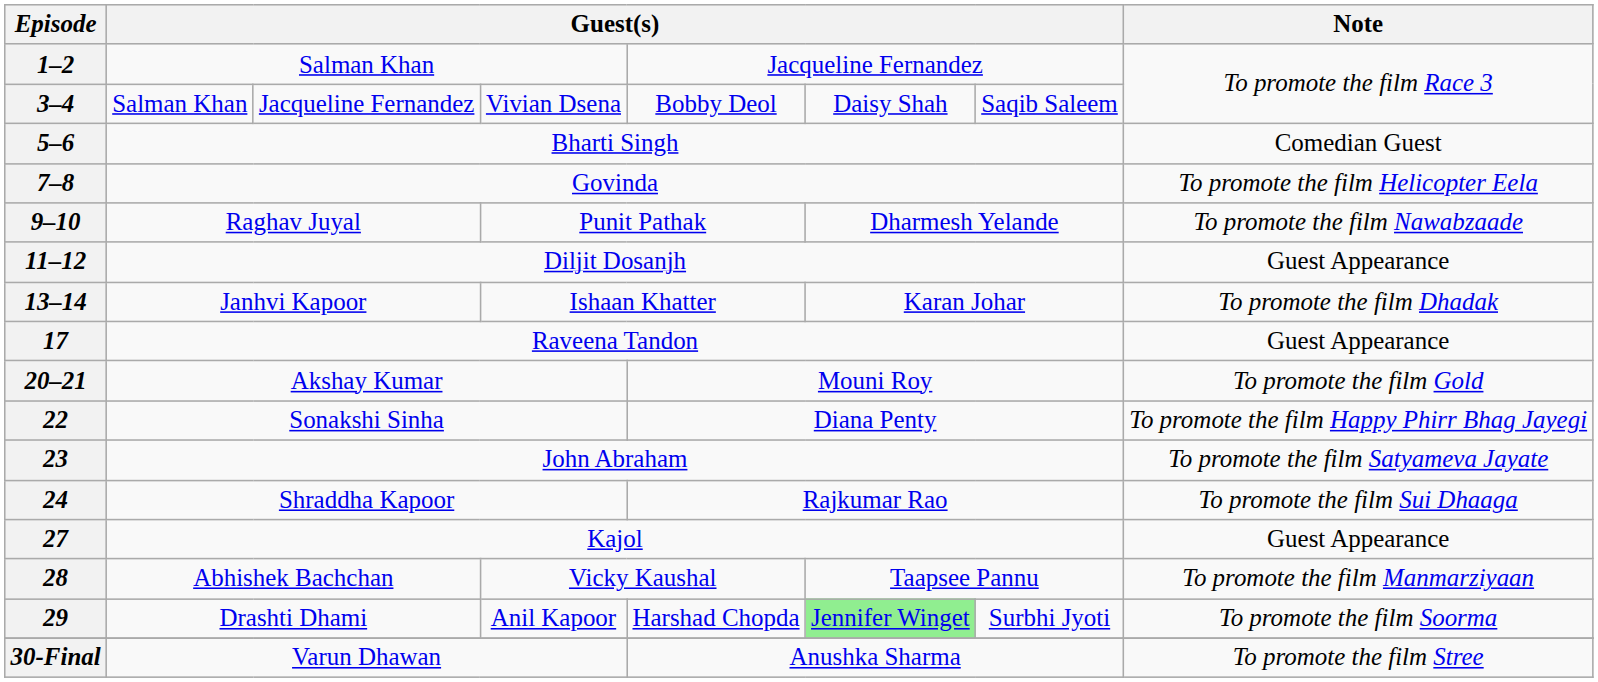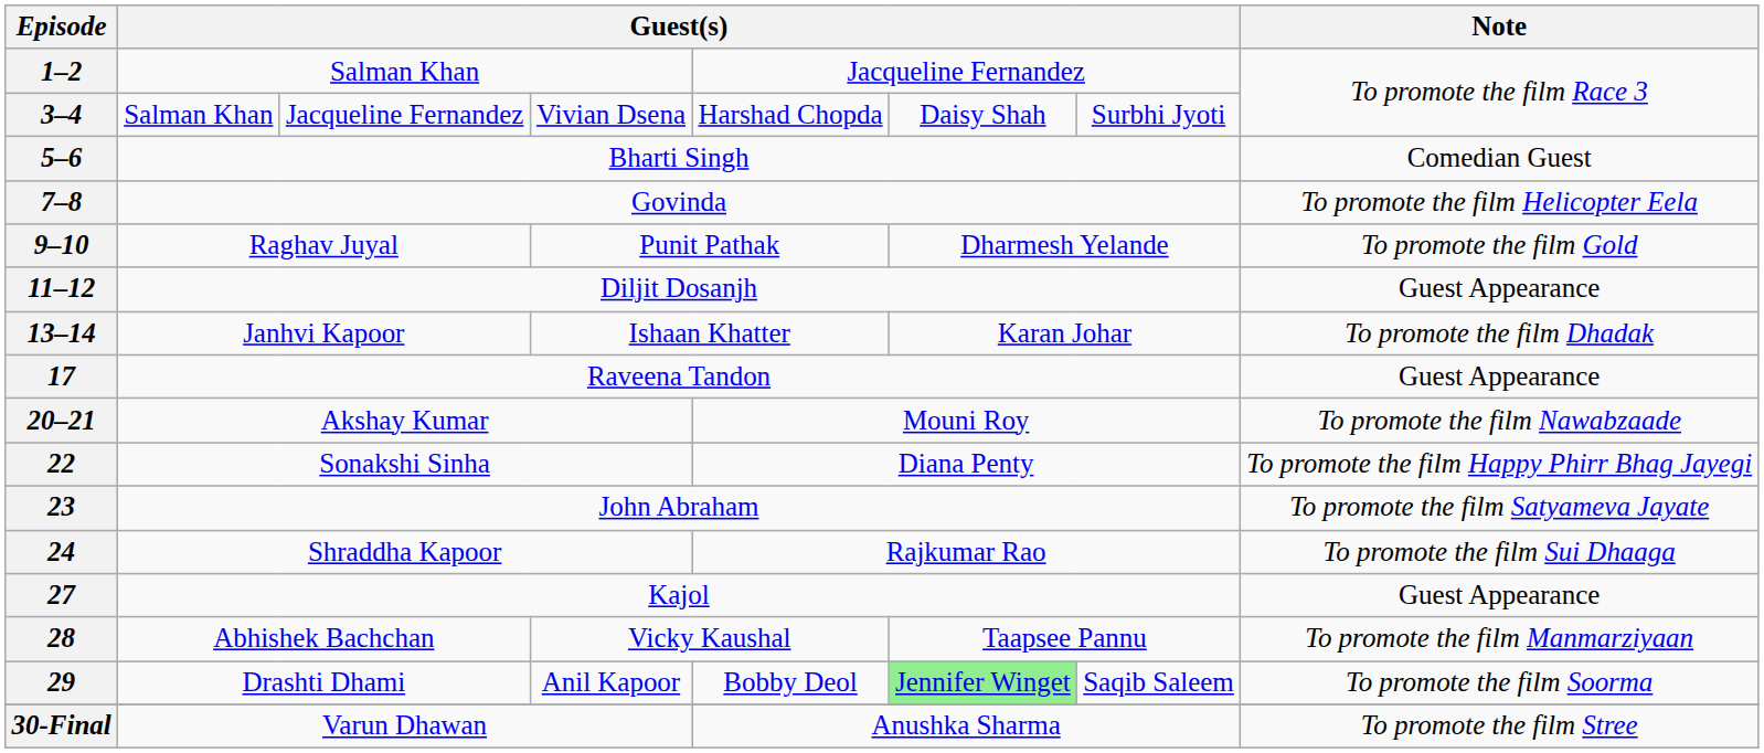 <table class="wikitable" border="2" class="wikitable" style="text-align:center;font-size:100%">
 <tr>
 <th><em>Episode</em></th>
 <th colspan="6">Guest(s)</th>
 <th>Note</th>
 </tr>
 <tr>
 <th><em>1–2</em></th>
 <td colspan="3"><a href='#'>Salman Khan</a></td>
 <td colspan="3"><a href='#'>Jacqueline Fernandez</a></td>
 <td rowspan="2"><em>To promote the film <a href='#'>Race 3</a></em></td>
 </tr>
 <tr>
 <th><em>3–4</em></th>
 <td><a href='#'>Salman Khan</a></td>
 <td><a href='#'>Jacqueline Fernandez</a></td>
 <td colspan="1"><a href='#'>Vivian Dsena</a></td>
-<td><a href='#'>Bobby Deol</a></td>
+<td><a href='#'>Harshad Chopda</a></td>
 <td><a href='#'>Daisy Shah</a></td>
-<td><a href='#'>Saqib Saleem</a></td>
+<td><a href='#'>Surbhi Jyoti</a></td>
 </tr>
 <tr>
 <th><em>5–6</em></th>
 <td colspan="6"><a href='#'>Bharti Singh</a></td>
 <td>Comedian Guest</td>
 </tr>
 <tr>
 <th><em>7–8</em></th>
 <td colspan="6"><a href='#'>Govinda</a></td>
 <td><em>To promote the film <a href='#'>Helicopter Eela</a></em></td>
 </tr>
 <tr>
 <th><em>9–10</em></th>
 <td colspan="2"><a href='#'>Raghav Juyal</a></td>
 <td colspan="2"><a href='#'>Punit Pathak</a></td>
 <td colspan="2"><a href='#'>Dharmesh Yelande</a></td>
-<td><em>To promote the film <a href='#'>Nawabzaade</a></em></td>
+<td><em>To promote the film <a href='#'>Gold</a></em></td>
 </tr>
 <tr>
 <th><em>11–12</em></th>
 <td colspan="6"><a href='#'>Diljit Dosanjh</a></td>
 <td>Guest Appearance</td>
 </tr>
 <tr>
 <th><em>13–14</em></th>
 <td colspan="2"><a href='#'>Janhvi Kapoor</a></td>
 <td colspan="2"><a href='#'>Ishaan Khatter</a></td>
 <td colspan="2"><a href='#'>Karan Johar</a></td>
 <td><em>To promote the film <a href='#'>Dhadak</a></em></td>
 </tr>
 <tr>
 <th><em>17</em></th>
 <td colspan="6"><a href='#'>Raveena Tandon</a></td>
 <td>Guest Appearance</td>
 </tr>
 <tr>
 <th><em>20–21</em></th>
 <td colspan="3"><a href='#'>Akshay Kumar</a></td>
 <td colspan="3"><a href='#'>Mouni Roy</a></td>
-<td><em>To promote the film <a href='#'>Gold</a></em></td>
+<td><em>To promote the film <a href='#'>Nawabzaade</a></em></td>
 </tr>
 <tr>
 <th><em>22</em></th>
 <td colspan="3"><a href='#'>Sonakshi Sinha</a></td>
 <td colspan="3"><a href='#'>Diana Penty</a></td>
 <td><em>To promote the film <a href='#'>Happy Phirr Bhag Jayegi</a></em></td>
 </tr>
 <tr>
 <th><em>23</em></th>
 <td colspan="6"><a href='#'>John Abraham</a></td>
 <td><em>To promote the film <a href='#'>Satyameva Jayate</a></em></td>
 </tr>
 <tr>
 <th><em>24</em></th>
 <td colspan="3"><a href='#'>Shraddha Kapoor</a></td>
 <td colspan="3"><a href='#'>Rajkumar Rao</a></td>
 <td><em>To promote the film <a href='#'>Sui Dhaaga</a></em></td>
 </tr>
 <tr>
 <th><em>27</em></th>
 <td colspan="6"><a href='#'>Kajol</a></td>
 <td>Guest Appearance</td>
 </tr>
 <tr>
 <th><em>28</em></th>
 <td colspan="2"><a href='#'>Abhishek Bachchan</a></td>
 <td colspan="2"><a href='#'>Vicky Kaushal</a></td>
 <td colspan="2"><a href='#'>Taapsee Pannu</a></td>
 <td><em>To promote the film <a href='#'>Manmarziyaan</a></em></td>
 </tr>
 <tr>
 <th><em>29</em></th>
 <td colspan="2"><a href='#'>Drashti Dhami</a></td>
 <td><a href='#'>Anil Kapoor</a></td>
-<td><a href='#'>Harshad Chopda</a></td>
+<td><a href='#'>Bobby Deol</a></td>
 <td colspan="1" style="background: lightgreen;"><a href='#'>Jennifer Winget</a></td>
-<td><a href='#'>Surbhi Jyoti</a></td>
+<td><a href='#'>Saqib Saleem</a></td>
 <td><em>To promote the film <a href='#'>Soorma</a></em></td>
 </tr>
 <tr>
 </tr>
 <tr>
 <th><em>30-Final</em></th>
 <td colspan="3"><a href='#'>Varun Dhawan</a></td>
 <td colspan="3"><a href='#'>Anushka Sharma</a></td>
 <td><em>To promote the film <a href='#'>Stree</a></em></td>
 </tr>
 </table>
